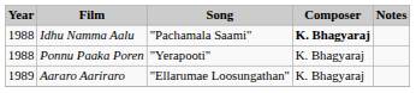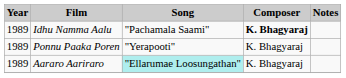 <table class="wikitable">
 <tr>
 <th style="background:#ccc;">Year</th>
 <th style="background:#ccc;">Film</th>
 <th style="background:#ccc;">Song</th>
 <th style="background:#ccc;">Composer</th>
 <th style="background:#ccc;">Notes</th>
 </tr>
 <tr>
-<td>1988</td>
+<td>1989</td>
 <td><em>Idhu Namma Aalu</em></td>
 <td>"Pachamala Saami"</td>
 <td><strong>K. Bhagyaraj</strong></td>
 <td></td>
 </tr>
 <tr>
-<td>1988</td>
+<td>1989</td>
 <td><em>Ponnu Paaka Poren</em></td>
 <td>"Yerapooti"</td>
 <td>K. Bhagyaraj</td>
 <td></td>
 </tr>
 <tr>
 <td>1989</td>
 <td><em>Aararo Aariraro</em></td>
-<td>"Ellarumae Loosungathan"</td>
+<td style="background: paleturquoise;">"Ellarumae Loosungathan"</td>
 <td>K. Bhagyaraj</td>
 <td></td>
 </tr>
 <tr>
 </tr>
 </table>
